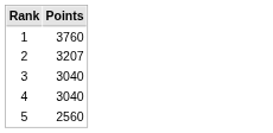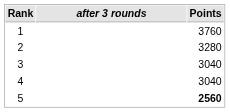 <table cellspacing="1" cellpadding="3" style="border:1px solid #aaa; font-size:90%;">
 <tr style="background:#e4e4e4;">
 <th style="border-bottom:1px solid #aaa; width:10px;">Rank</th>
+<th style="border-bottom:1px solid #aaa; width:200px; white-space:nowrap;"><em>after 3 rounds</em></th>
 <th style="border-bottom:1px solid #aaa; width:20px;">Points</th>
 </tr>
 <tr>
 <td align=center>1</td>
+<td></td>
 <td align=right>3760</td>
 </tr>
 <tr>
 <td align=center>2</td>
-<td align=right>3207</td>
+<td></td>
+<td align=right>3280</td>
 </tr>
 <tr>
 <td align=center>3</td>
+<td></td>
 <td align=right>3040</td>
 </tr>
 <tr>
 <td align=center>4</td>
+<td></td>
 <td align=right>3040</td>
 </tr>
 <tr>
 <td align=center>5</td>
-<td align=right>2560</td>
+<td></td>
+<td align=right><strong>2560</strong></td>
 </tr>
 </table>
